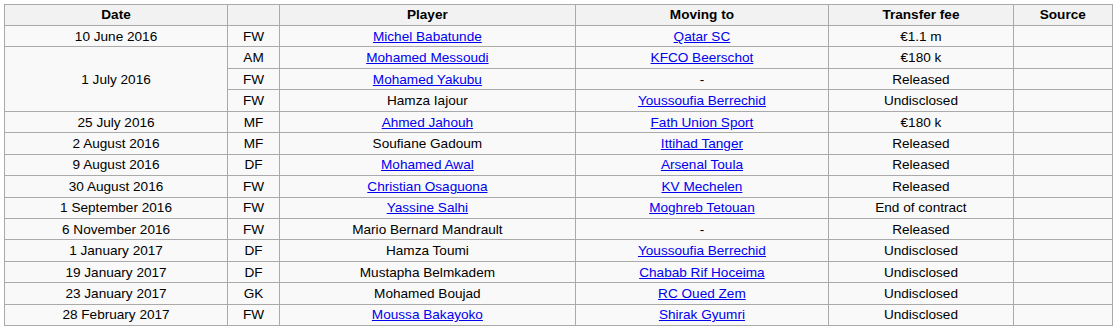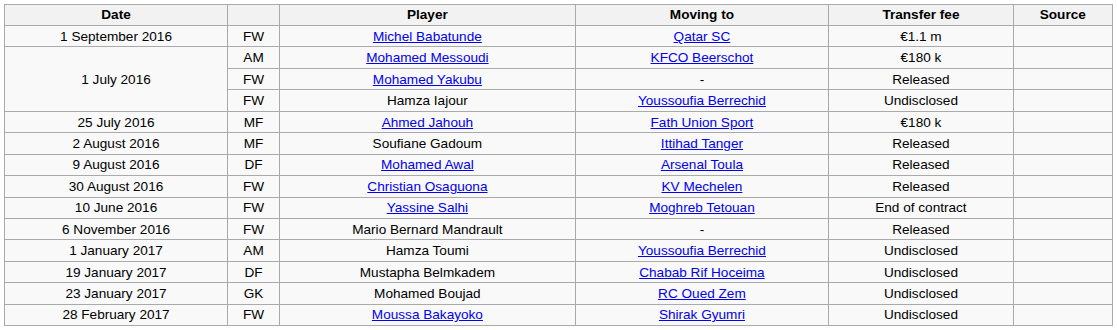 <table class="wikitable sortable" style="width:70%; text-align:center; font-size:85%; text-align:centre;">
 <tr>
 <th>Date</th>
 <th></th>
 <th>Player</th>
 <th>Moving to</th>
 <th>Transfer fee</th>
 <th>Source</th>
 </tr>
 <tr>
-<td>10 June 2016</td>
+<td>1 September 2016</td>
 <td>FW</td>
 <td> <a href='#'>Michel Babatunde</a></td>
 <td> <a href='#'>Qatar SC</a></td>
 <td>€1.1 m</td>
 <td></td>
 </tr>
 <tr>
 <td rowspan="3">1 July 2016</td>
 <td>AM</td>
 <td> <a href='#'>Mohamed Messoudi</a></td>
 <td> <a href='#'>KFCO Beerschot</a></td>
 <td>€180 k</td>
 <td></td>
 </tr>
 <tr>
 <td>FW</td>
 <td> <a href='#'>Mohamed Yakubu</a></td>
 <td>-</td>
 <td>Released</td>
 <td></td>
 </tr>
 <tr>
 <td>FW</td>
 <td rowspan="-"> Hamza Iajour</td>
 <td><a href='#'>Youssoufia Berrechid</a></td>
 <td>Undisclosed</td>
 <td></td>
 </tr>
 <tr>
 <td>25 July 2016</td>
 <td>MF</td>
 <td> <a href='#'>Ahmed Jahouh</a></td>
 <td><a href='#'>Fath Union Sport</a></td>
 <td>€180 k</td>
 <td></td>
 </tr>
 <tr>
 <td>2 August 2016</td>
 <td>MF</td>
 <td> Soufiane Gadoum</td>
 <td><a href='#'>Ittihad Tanger</a></td>
 <td>Released</td>
 <td></td>
 </tr>
 <tr>
 <td>9 August 2016</td>
 <td>DF</td>
 <td> <a href='#'>Mohamed Awal</a></td>
 <td><a href='#'>Arsenal Toula</a></td>
 <td>Released</td>
 <td></td>
 </tr>
 <tr>
 <td>30 August 2016</td>
 <td>FW</td>
 <td> <a href='#'>Christian Osaguona</a></td>
 <td> <a href='#'>KV Mechelen</a></td>
 <td>Released</td>
 <td></td>
 </tr>
 <tr>
-<td>1 September 2016</td>
+<td>10 June 2016</td>
 <td>FW</td>
 <td> <a href='#'>Yassine Salhi</a></td>
 <td><a href='#'>Moghreb Tetouan</a></td>
 <td>End of contract</td>
 <td></td>
 </tr>
 <tr>
 <td>6 November 2016</td>
 <td>FW</td>
 <td> Mario Bernard Mandrault</td>
 <td>-</td>
 <td>Released</td>
 <td></td>
 </tr>
 <tr>
 <td>1 January 2017</td>
-<td>DF</td>
+<td>AM</td>
 <td> Hamza Toumi</td>
 <td><a href='#'>Youssoufia Berrechid</a></td>
 <td>Undisclosed</td>
 <td></td>
 </tr>
 <tr>
 <td>19 January 2017</td>
 <td>DF</td>
 <td> Mustapha Belmkadem</td>
 <td><a href='#'>Chabab Rif Hoceima</a></td>
 <td>Undisclosed</td>
 <td></td>
 </tr>
 <tr>
 <td>23 January 2017</td>
 <td>GK</td>
 <td> Mohamed Boujad</td>
 <td><a href='#'>RC Oued Zem</a></td>
 <td>Undisclosed</td>
 <td></td>
 </tr>
 <tr>
 <td>28 February 2017</td>
 <td>FW</td>
 <td> <a href='#'>Moussa Bakayoko</a></td>
 <td> <a href='#'>Shirak Gyumri</a></td>
 <td>Undisclosed</td>
 <td></td>
 </tr>
 </table>
